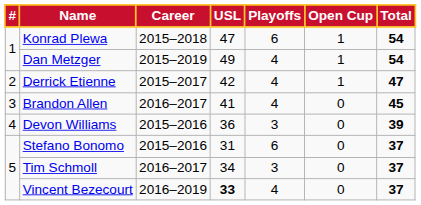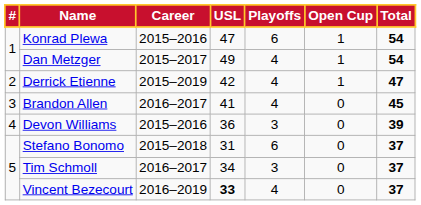 <table class="wikitable" style="text-align:center;">
 <tr>
 <th style="background:#C8102E; color:#FFFFFF; border:2px solid #FFC72C;" scope="col">#</th>
 <th style="background:#C8102E; color:#FFFFFF; border:2px solid #FFC72C;" scope="col">Name</th>
 <th style="background:#C8102E; color:#FFFFFF; border:2px solid #FFC72C;" scope="col">Career</th>
 <th style="background:#C8102E; color:#FFFFFF; border:2px solid #FFC72C;" scope="col">USL</th>
 <th style="background:#C8102E; color:#FFFFFF; border:2px solid #FFC72C;" scope="col">Playoffs</th>
 <th style="background:#C8102E; color:#FFFFFF; border:2px solid #FFC72C;" scope="col">Open Cup</th>
 <th style="background:#C8102E; color:#FFFFFF; border:2px solid #FFC72C;" scope="col">Total</th>
 </tr>
 <tr>
 <td rowspan="2">1</td>
 <td align="left"> <a href='#'>Konrad Plewa</a></td>
-<td align="left">2015–2018</td>
+<td align="left">2015–2016</td>
 <td>47</td>
 <td>6</td>
 <td>1</td>
 <td><strong>54</strong></td>
 </tr>
 <tr>
 <td align="left"> <a href='#'>Dan Metzger</a></td>
-<td align="left">2015–2019</td>
+<td align="left">2015–2017</td>
 <td>49</td>
 <td>4</td>
 <td>1</td>
 <td><strong>54</strong></td>
 </tr>
 <tr>
 <td>2</td>
 <td align="left"> <a href='#'>Derrick Etienne</a></td>
-<td align="left">2015–2017</td>
+<td align="left">2015–2019</td>
 <td>42</td>
 <td>4</td>
 <td>1</td>
 <td><strong>47</strong></td>
 </tr>
 <tr>
 <td>3</td>
 <td align="left"> <a href='#'>Brandon Allen</a></td>
 <td align="left">2016–2017</td>
 <td>41</td>
 <td>4</td>
 <td>0</td>
 <td><strong>45</strong></td>
 </tr>
 <tr>
 <td>4</td>
 <td align="left"> <a href='#'>Devon Williams</a></td>
 <td align="left">2015–2016</td>
 <td>36</td>
 <td>3</td>
 <td>0</td>
 <td><strong>39</strong></td>
 </tr>
 <tr>
 <td rowspan="3">5</td>
 <td align="left"> <a href='#'>Stefano Bonomo</a></td>
-<td align="left">2015–2016</td>
+<td align="left">2015–2018</td>
 <td>31</td>
 <td>6</td>
 <td>0</td>
 <td><strong>37</strong></td>
 </tr>
 <tr>
 <td align="left"> <a href='#'>Tim Schmoll</a></td>
 <td align="left">2016–2017</td>
 <td>34</td>
 <td>3</td>
 <td>0</td>
 <td><strong>37</strong></td>
 </tr>
 <tr>
 <td align="left"> <a href='#'>Vincent Bezecourt</a></td>
 <td align="left">2016–2019</td>
 <td><strong>33</strong></td>
 <td>4</td>
 <td>0</td>
 <td><strong>37</strong></td>
 </tr>
 </table>
